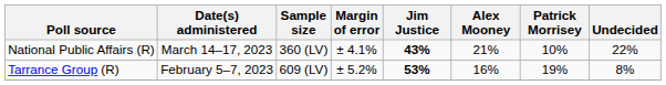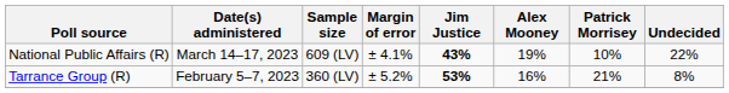 <table class="wikitable" style="font-size:90%;text-align:center;">
 <tr valign=bottom>
 <th>Poll source</th>
 <th>Date(s)<br>administered</th>
 <th>Sample<br>size</th>
 <th>Margin<br>of error</th>
 <th style="width:70px;">Jim<br>Justice</th>
 <th style="width:70px;">Alex<br>Mooney</th>
 <th style="width:70px;">Patrick<br>Morrisey</th>
 <th>Undecided</th>
 </tr>
 <tr>
 <td style="text-align:left;">National Public Affairs (R)</td>
 <td>March 14–17, 2023</td>
-<td>360 (LV)</td>
+<td>609 (LV)</td>
 <td>± 4.1%</td>
 <td><strong>43%</strong></td>
-<td>21%</td>
+<td>19%</td>
 <td>10%</td>
 <td>22%</td>
 </tr>
 <tr>
 <td style="text-align:left;"><a href='#'>Tarrance Group</a> (R)</td>
 <td>February 5–7, 2023</td>
-<td>609 (LV)</td>
+<td>360 (LV)</td>
 <td>± 5.2%</td>
 <td><strong>53%</strong></td>
 <td>16%</td>
-<td>19%</td>
+<td>21%</td>
 <td>8%</td>
 </tr>
 <tr>
 </tr>
 </table>
